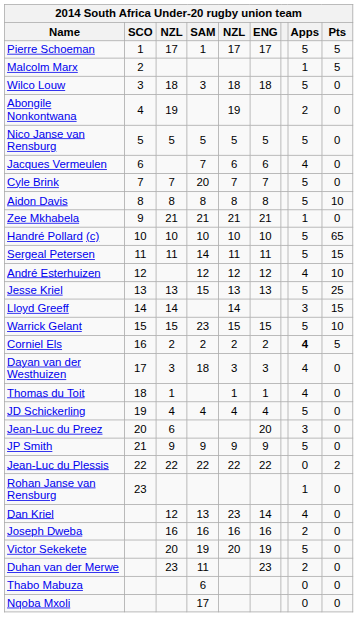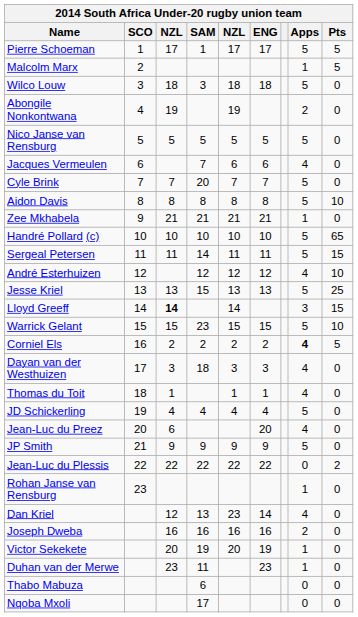 <table class="wikitable collapsible collapsed" style="text-align:center; font-size:90%; width:50%">
 <tr>
 <th colspan="100%">2014 South Africa Under-20 rugby union team</th>
 </tr>
 <tr>
 <th style="width:35%;">Name</th>
 <th style="width:9%;">SCO</th>
 <th style="width:9%;">NZL</th>
 <th style="width:9%;">SAM</th>
 <th style="width:9%;">NZL</th>
 <th style="width:9%;">ENG</th>
 <th style="width:2%;"></th>
 <th style="width:9%;">Apps</th>
 <th style="width:9%;">Pts</th>
 </tr>
 <tr>
 <td style="text-align:left;"><a href='#'>Pierre Schoeman</a></td>
 <td>1</td>
 <td>17 </td>
 <td>1</td>
 <td>17 </td>
 <td>17 </td>
 <td></td>
 <td>5</td>
 <td>5</td>
 </tr>
 <tr>
 <td style="text-align:left;"><a href='#'>Malcolm Marx</a></td>
 <td>2</td>
 <td></td>
 <td></td>
 <td></td>
 <td></td>
 <td></td>
 <td>1</td>
 <td>5</td>
 </tr>
 <tr>
 <td style="text-align:left;"><a href='#'>Wilco Louw</a></td>
 <td>3</td>
 <td>18 </td>
 <td>3</td>
 <td>18 </td>
 <td>18 </td>
 <td></td>
 <td>5</td>
 <td>0</td>
 </tr>
 <tr>
 <td style="text-align:left;"><a href='#'>Abongile Nonkontwana</a></td>
 <td>4</td>
 <td>19 </td>
 <td></td>
 <td>19</td>
 <td></td>
 <td></td>
 <td>2</td>
 <td>0</td>
 </tr>
 <tr>
 <td style="text-align:left;"><a href='#'>Nico Janse van Rensburg</a></td>
 <td>5</td>
 <td>5</td>
 <td>5</td>
 <td>5</td>
 <td>5</td>
 <td></td>
 <td>5</td>
 <td>0</td>
 </tr>
 <tr>
 <td style="text-align:left;"><a href='#'>Jacques Vermeulen</a></td>
 <td>6</td>
 <td></td>
 <td>7</td>
 <td>6</td>
 <td>6</td>
 <td></td>
 <td>4</td>
 <td>0</td>
 </tr>
 <tr>
 <td style="text-align:left;"><a href='#'>Cyle Brink</a></td>
 <td>7</td>
 <td>7</td>
 <td>20 </td>
 <td>7</td>
 <td>7</td>
 <td></td>
 <td>5</td>
 <td>0</td>
 </tr>
 <tr>
 <td style="text-align:left;"><a href='#'>Aidon Davis</a></td>
 <td>8</td>
 <td>8</td>
 <td>8</td>
 <td>8</td>
 <td>8</td>
 <td></td>
 <td>5</td>
 <td>10</td>
 </tr>
 <tr>
 <td style="text-align:left;"><a href='#'>Zee Mkhabela</a></td>
 <td>9</td>
 <td>21</td>
 <td>21</td>
 <td>21</td>
 <td>21</td>
 <td></td>
 <td>1</td>
 <td>0</td>
 </tr>
 <tr>
 <td style="text-align:left;"><a href='#'>Handré Pollard</a> <a href='#'>(c)</a></td>
 <td>10</td>
 <td>10</td>
 <td>10</td>
 <td>10</td>
 <td>10</td>
 <td></td>
 <td>5</td>
 <td>65</td>
 </tr>
 <tr>
 <td style="text-align:left;"><a href='#'>Sergeal Petersen</a></td>
 <td>11</td>
 <td>11</td>
 <td>14</td>
 <td>11</td>
 <td>11</td>
 <td></td>
 <td>5</td>
 <td>15</td>
 </tr>
 <tr>
 <td style="text-align:left;"><a href='#'>André Esterhuizen</a></td>
 <td>12</td>
 <td></td>
 <td>12</td>
 <td>12</td>
 <td>12</td>
 <td></td>
 <td>4</td>
 <td>10</td>
 </tr>
 <tr>
 <td style="text-align:left;"><a href='#'>Jesse Kriel</a></td>
 <td>13</td>
 <td>13</td>
 <td>15</td>
 <td>13</td>
 <td>13</td>
 <td></td>
 <td>5</td>
 <td>25</td>
 </tr>
 <tr>
 <td style="text-align:left;"><a href='#'>Lloyd Greeff</a></td>
 <td>14</td>
-<td>14</td>
+<td><strong>14</strong></td>
 <td></td>
 <td>14</td>
 <td></td>
 <td></td>
 <td>3</td>
 <td>15</td>
 </tr>
 <tr>
 <td style="text-align:left;"><a href='#'>Warrick Gelant</a></td>
 <td>15</td>
 <td>15</td>
 <td>23 </td>
 <td>15</td>
 <td>15</td>
 <td></td>
 <td>5</td>
 <td>10</td>
 </tr>
 <tr>
 <td style="text-align:left;"><a href='#'>Corniel Els</a></td>
 <td>16</td>
 <td>2</td>
 <td>2</td>
 <td>2</td>
 <td>2</td>
 <td></td>
 <td><strong>4</strong></td>
 <td>5</td>
 </tr>
 <tr>
 <td style="text-align:left;"><a href='#'>Dayan van der Westhuizen</a></td>
 <td>17 </td>
 <td>3</td>
 <td>18</td>
 <td>3</td>
 <td>3</td>
 <td></td>
 <td>4</td>
 <td>0</td>
 </tr>
 <tr>
 <td style="text-align:left;"><a href='#'>Thomas du Toit</a></td>
 <td>18 </td>
 <td>1</td>
 <td></td>
 <td>1</td>
 <td>1</td>
 <td></td>
 <td>4</td>
 <td>0</td>
 </tr>
 <tr>
 <td style="text-align:left;"><a href='#'>JD Schickerling</a></td>
 <td>19 </td>
 <td>4</td>
 <td>4</td>
 <td>4</td>
 <td>4</td>
 <td></td>
 <td>5</td>
 <td>0</td>
 </tr>
 <tr>
 <td style="text-align:left;"><a href='#'>Jean-Luc du Preez</a></td>
 <td>20 </td>
 <td>6</td>
 <td></td>
 <td></td>
 <td>20 </td>
 <td></td>
-<td>3</td>
+<td>4</td>
 <td>0</td>
 </tr>
 <tr>
 <td style="text-align:left;"><a href='#'>JP Smith</a></td>
 <td>21 </td>
 <td>9</td>
 <td>9</td>
 <td>9</td>
 <td>9</td>
 <td></td>
 <td>5</td>
 <td>0</td>
 </tr>
 <tr>
 <td style="text-align:left;"><a href='#'>Jean-Luc du Plessis</a></td>
 <td>22 </td>
 <td>22 </td>
 <td>22</td>
 <td>22</td>
 <td>22</td>
 <td></td>
 <td>0</td>
 <td>2</td>
 </tr>
 <tr>
 <td style="text-align:left;"><a href='#'>Rohan Janse van Rensburg</a></td>
 <td>23 </td>
 <td></td>
 <td></td>
 <td></td>
 <td></td>
 <td></td>
 <td>1</td>
 <td>0</td>
 </tr>
 <tr>
 <td style="text-align:left;"><a href='#'>Dan Kriel</a></td>
 <td></td>
 <td>12</td>
 <td>13</td>
 <td>23 </td>
 <td>14</td>
 <td></td>
 <td>4</td>
 <td>0</td>
 </tr>
 <tr>
 <td style="text-align:left;"><a href='#'>Joseph Dweba</a></td>
 <td></td>
 <td>16 </td>
 <td>16</td>
 <td>16</td>
 <td>16 </td>
 <td></td>
 <td>2</td>
 <td>0</td>
 </tr>
 <tr>
 <td style="text-align:left;"><a href='#'>Victor Sekekete</a></td>
 <td></td>
 <td>20 </td>
 <td>19</td>
 <td>20</td>
 <td>19</td>
 <td></td>
-<td>5</td>
+<td>1</td>
 <td>0</td>
 </tr>
 <tr>
 <td style="text-align:left;"><a href='#'>Duhan van der Merwe</a></td>
 <td></td>
 <td>23</td>
 <td>11</td>
 <td></td>
 <td>23 </td>
 <td></td>
-<td>2</td>
+<td>1</td>
 <td>0</td>
 </tr>
 <tr>
 <td style="text-align:left;"><a href='#'>Thabo Mabuza</a></td>
 <td></td>
 <td></td>
 <td>6</td>
 <td></td>
 <td></td>
 <td></td>
 <td>0</td>
 <td>0</td>
 </tr>
 <tr>
 <td style="text-align:left;"><a href='#'>Nqoba Mxoli</a></td>
 <td></td>
 <td></td>
 <td>17</td>
 <td></td>
 <td></td>
 <td></td>
 <td>0</td>
 <td>0</td>
 </tr>
 </table>
